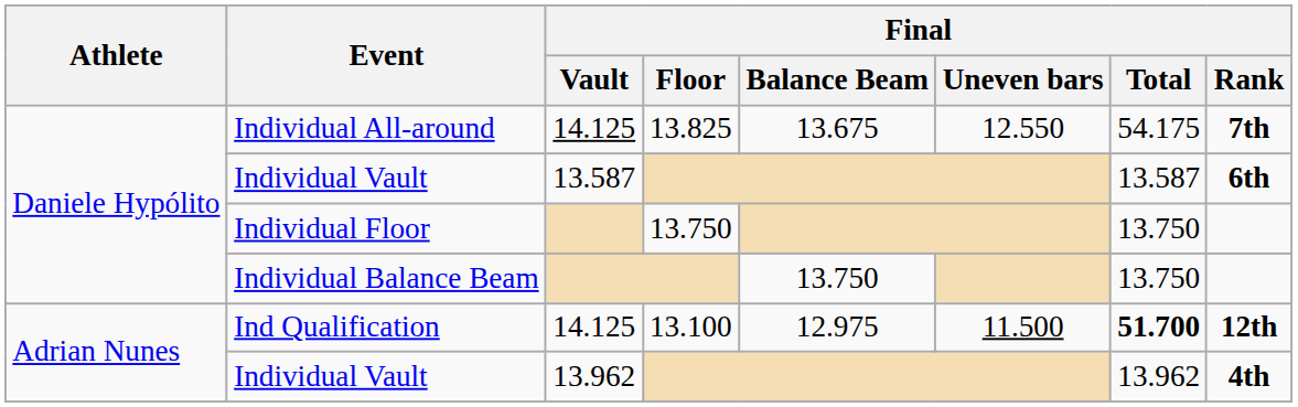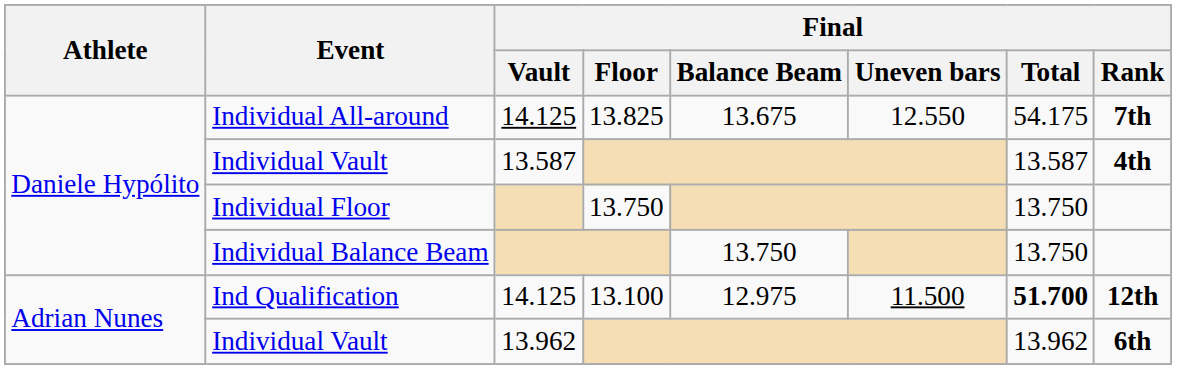 <table class="wikitable" style="font-size:90%">
 <tr>
 <th rowspan="2">Athlete</th>
 <th rowspan="2">Event</th>
 <th colspan = "6">Final</th>
 </tr>
 <tr>
 <th>Vault</th>
 <th>Floor</th>
 <th>Balance Beam</th>
 <th>Uneven bars</th>
 <th>Total</th>
 <th>Rank</th>
 </tr>
 <tr>
 <td rowspan=4><a href='#'>Daniele Hypólito</a></td>
 <td><a href='#'>Individual All-around</a></td>
 <td align=center><u>14.125</u></td>
 <td align=center>13.825</td>
 <td align=center>13.675</td>
 <td align=center>12.550</td>
 <td align=center>54.175</td>
 <td align=center><strong>7th</strong></td>
 </tr>
 <tr>
 <td><a href='#'>Individual Vault</a></td>
 <td align=center>13.587</td>
 <td align=center colspan=3 bgcolor=wheat></td>
 <td align=center>13.587</td>
-<td align=center><strong>6th</strong></td>
+<td align=center><strong>4th</strong></td>
 </tr>
 <tr>
 <td><a href='#'>Individual Floor</a></td>
 <td bgcolor=wheat></td>
 <td align=center>13.750</td>
 <td align=center colspan=2 bgcolor=wheat></td>
 <td align=center>13.750</td>
 <td align=center></td>
 </tr>
 <tr>
 <td><a href='#'>Individual Balance Beam</a></td>
 <td align=center colspan=2 bgcolor=wheat></td>
 <td align=center>13.750</td>
 <td bgcolor=wheat></td>
 <td align=center>13.750</td>
 <td align=center></td>
 </tr>
 <tr>
 <td rowspan=2><a href='#'>Adrian Nunes</a></td>
 <td><a href='#'>Ind Qualification</a></td>
 <td align=center>14.125</td>
 <td align=center>13.100</td>
 <td align=center>12.975</td>
 <td align=center><u>11.500</u></td>
 <td align=center><strong>51.700</strong></td>
 <td align=center><strong>12th</strong></td>
 </tr>
 <tr>
 <td><a href='#'>Individual Vault</a></td>
 <td align=center>13.962</td>
 <td align=center colspan=3 bgcolor=wheat></td>
 <td align=center>13.962</td>
-<td align=center><strong>4th</strong></td>
+<td align=center><strong>6th</strong></td>
 </tr>
 </table>
